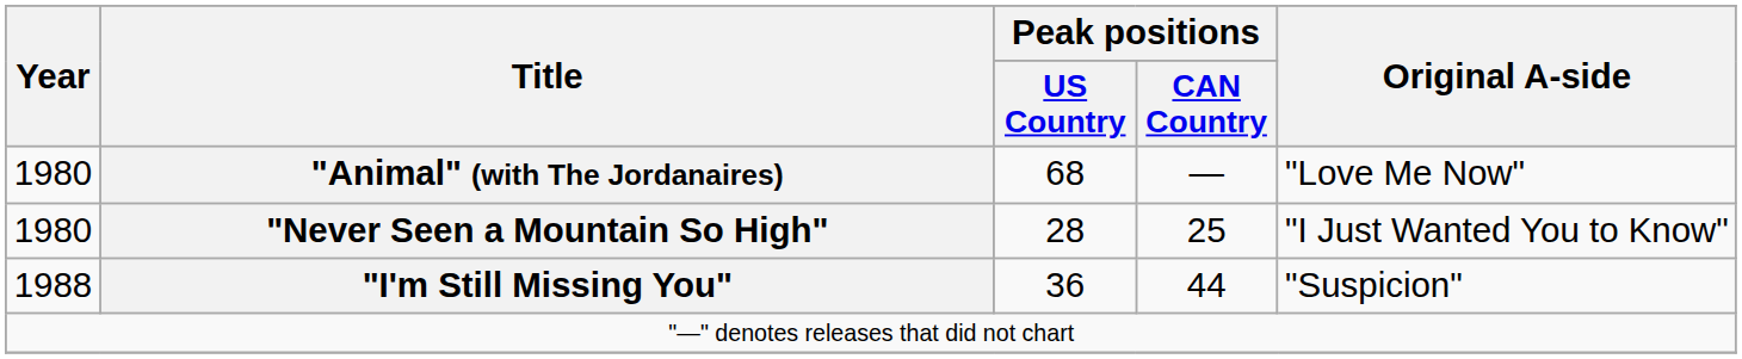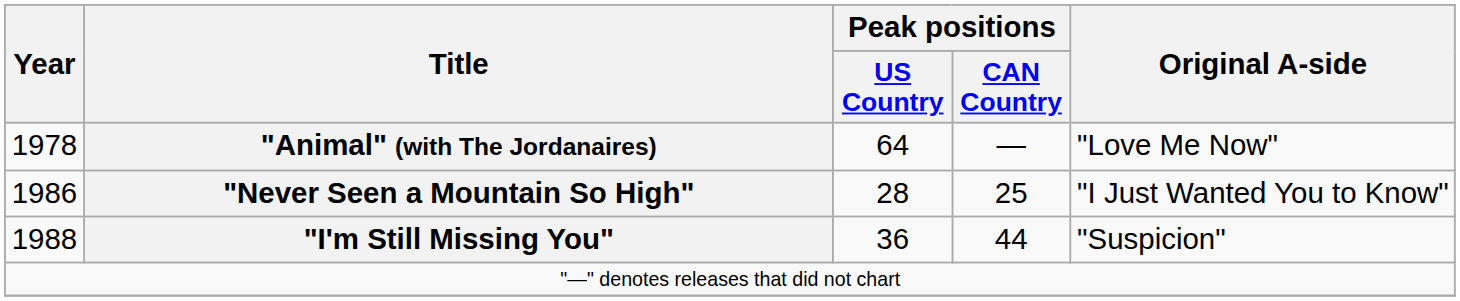 <table class="wikitable plainrowheaders" style=text-align:center;>
 <tr>
 <th scope="col" rowspan="2">Year</th>
 <th scope="col" rowspan="2" style="width:25em;">Title</th>
 <th scope="col" colspan="2">Peak positions</th>
 <th scope="col" rowspan="2">Original A-side</th>
 </tr>
 <tr>
 <th style="width:4em;font-size:90%;"><a href='#'>US Country</a><br></th>
 <th style="width:4em;font-size:90%;"><a href='#'>CAN Country</a></th>
 </tr>
 <tr>
-<td>1980</td>
+<td>1978</td>
 <th scope="row">"Animal" <small>(with The Jordanaires)</small></th>
-<td>68</td>
+<td>64</td>
 <td>—</td>
 <td align="left">"Love Me Now"</td>
 </tr>
 <tr>
-<td>1980</td>
+<td>1986</td>
 <th scope="row">"Never Seen a Mountain So High"</th>
 <td>28</td>
 <td>25</td>
 <td align="left">"I Just Wanted You to Know"</td>
 </tr>
 <tr>
 <td>1988</td>
 <th scope="row">"I'm Still Missing You"</th>
 <td>36</td>
 <td>44</td>
 <td align="left">"Suspicion"</td>
 </tr>
 <tr>
 <td colspan="5" style="font-size:8pt">"—" denotes releases that did not chart</td>
 </tr>
 <tr>
 </tr>
 </table>
